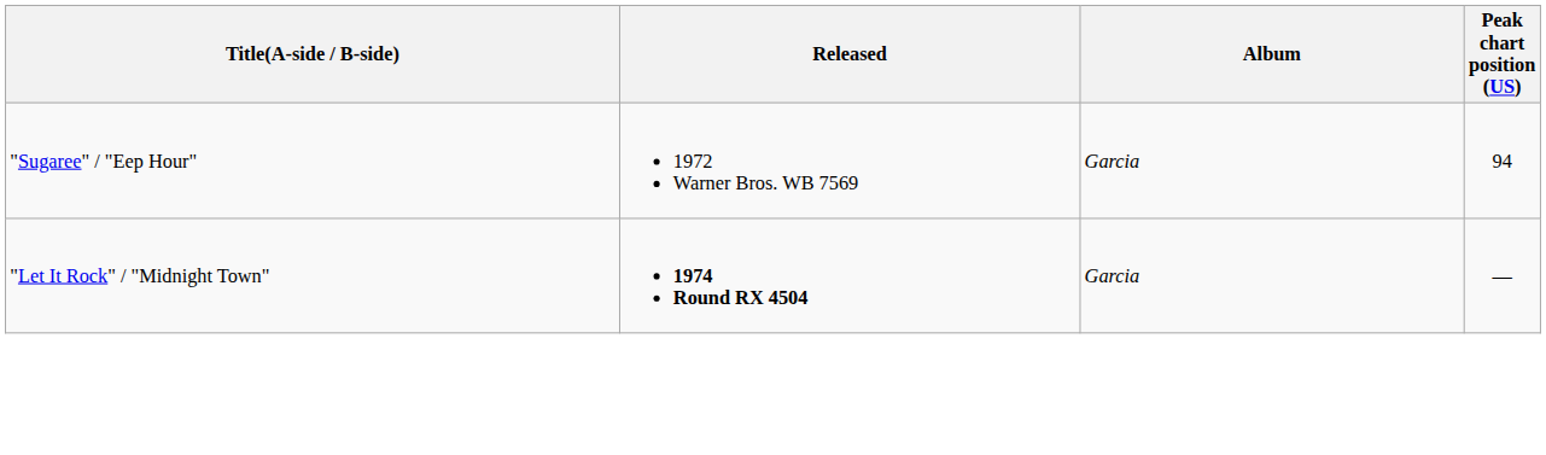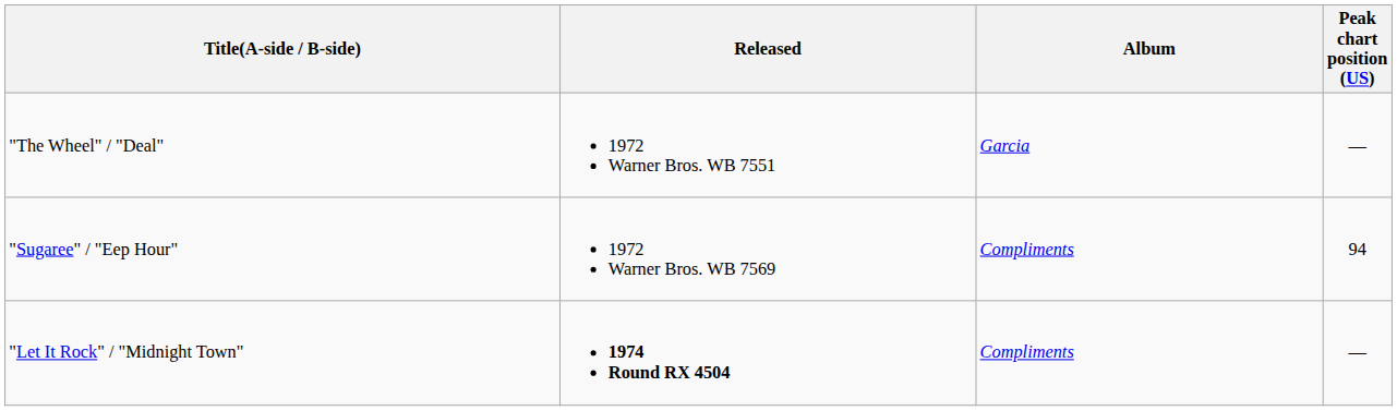 <table class="wikitable">
 <tr>
 <th scope="col" width=40%>Title(A-side / B-side)</th>
 <th scope="col" width=30%>Released</th>
 <th scope="col" width=25%>Album</th>
 <th scope="col" width=5%>Peak chart position (<a href='#'>US</a>)</th>
 </tr>
 <tr>
+<td>"The Wheel" / "Deal" </td>
+<td><br><ul><li>1972</li><li>Warner Bros. WB 7551</li></ul></td>
+<td><em><a href='#'>Garcia</a></em></td>
+<td align="center">—</td>
+</tr>
+<tr>
 <td>"<a href='#'>Sugaree</a>" / "Eep Hour" </td>
 <td><br><ul><li>1972</li><li>Warner Bros. WB 7569</li></ul></td>
-<td><em>Garcia</em></td>
+<td><em><a href='#'>Compliments</a></em></td>
 <td align="center">94</td>
 </tr>
 <tr>
 <td>"<a href='#'>Let It Rock</a>" / "Midnight Town" </td>
 <td><strong><br><ul><li>1974</li><li>Round RX 4504</li></ul></strong></td>
-<td><em>Garcia</em></td>
+<td><em><a href='#'>Compliments</a></em></td>
 <td align="center">—</td>
 </tr>
 </table>
